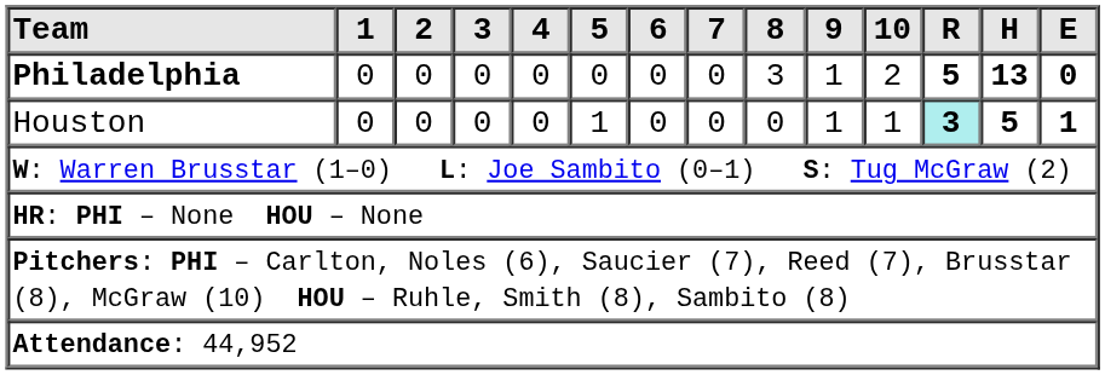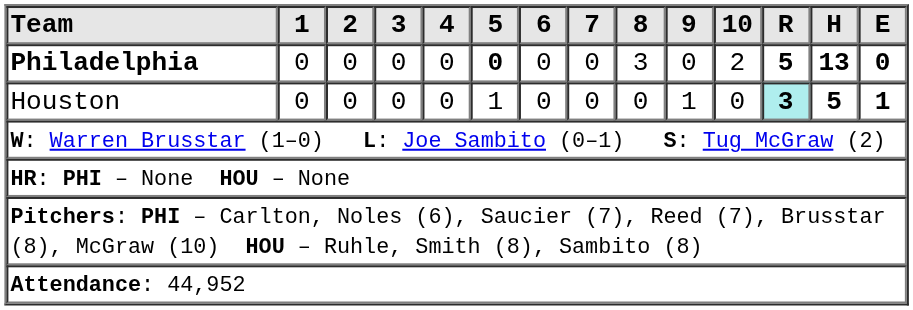 <table border=1 cellspacing=0 width=450 style="margin-left:3em;">
 <tr style="text-align:center; background-color:#e6e6e6;">
 <th align=left width=28%>Team</th>
 <th width=5%>1</th>
 <th width=5%>2</th>
 <th width=5%>3</th>
 <th width=5%>4</th>
 <th width=5%>5</th>
 <th width=5%>6</th>
 <th width=5%>7</th>
 <th width=5%>8</th>
 <th width=5%>9</th>
 <th width=5%>10</th>
 <th width=5%>R</th>
 <th width=5%>H</th>
 <th width=5%>E</th>
 </tr>
 <tr style="text-align:center;">
 <td align=left><strong>Philadelphia</strong></td>
 <td>0</td>
 <td>0</td>
 <td>0</td>
 <td>0</td>
-<td>0</td>
+<td><strong>0</strong></td>
 <td>0</td>
 <td>0</td>
 <td>3</td>
-<td>1</td>
+<td>0</td>
 <td>2</td>
 <td><strong>5</strong></td>
 <td><strong>13</strong></td>
 <td><strong>0</strong></td>
 </tr>
 <tr style="text-align:center;">
 <td align=left>Houston</td>
 <td>0</td>
 <td>0</td>
 <td>0</td>
 <td>0</td>
 <td>1</td>
 <td>0</td>
 <td>0</td>
 <td>0</td>
 <td>1</td>
-<td>1</td>
+<td>0</td>
 <td style="background: paleturquoise;"><strong>3</strong></td>
 <td><strong>5</strong></td>
 <td><strong>1</strong></td>
 </tr>
 <tr style="text-align:left;">
 <td colspan=14><small><strong>W</strong>: <a href='#'>Warren Brusstar</a> (1–0)   <strong>L</strong>: <a href='#'>Joe Sambito</a> (0–1)   <strong>S</strong>: <a href='#'>Tug McGraw</a> (2)</small></td>
 </tr>
 <tr style="text-align:left;">
 <td colspan=14><small><strong>HR</strong>: <strong>PHI</strong> – None  <strong>HOU</strong> – None</small></td>
 </tr>
 <tr style="text-align:left;">
 <td colspan=14><small><strong>Pitchers</strong>: <strong>PHI</strong> – Carlton, Noles (6), Saucier (7), Reed (7), Brusstar (8), McGraw (10)  <strong>HOU</strong> – Ruhle, Smith (8), Sambito (8)</small></td>
 </tr>
 <tr style="text-align:left;">
 <td colspan=14><small><strong>Attendance</strong>: 44,952</small></td>
 </tr>
 </table>
